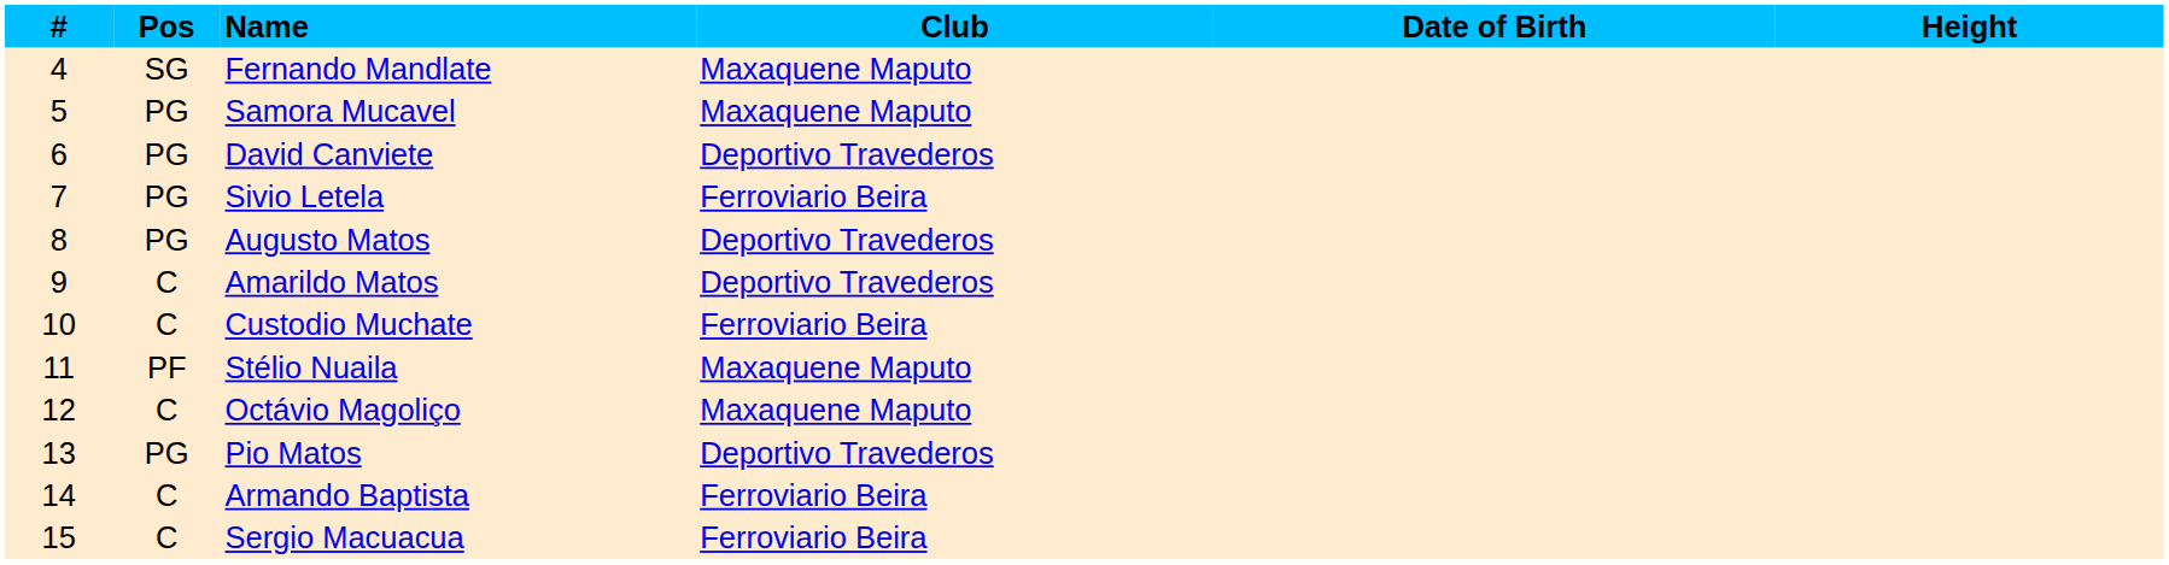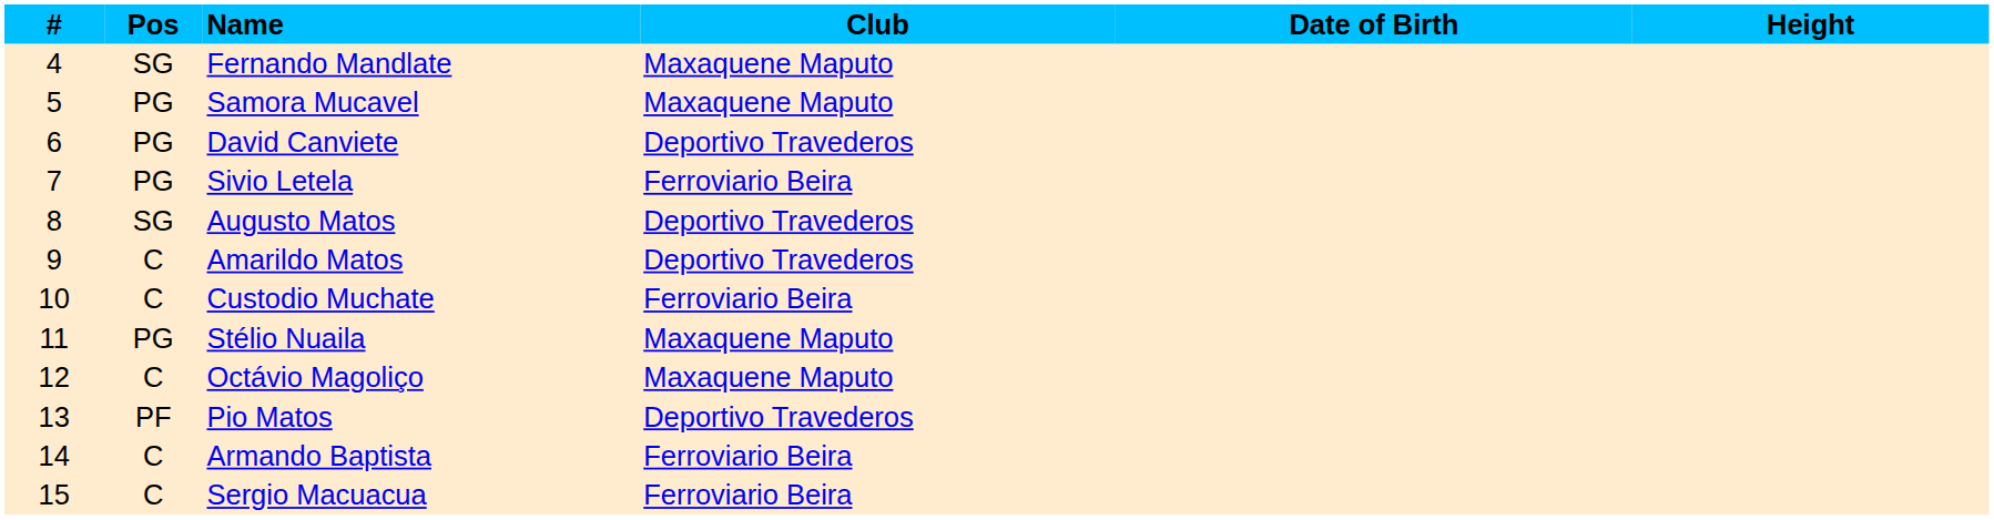 <table border=0 cellpadding=2 cellspacing=0  |- bgcolor=#FFECCE style="text-align:center; font-size:90%;" width=80%>
 <tr bgcolor=#00BFFF>
 <th width=5%>#</th>
 <th width=5%>Pos</th>
 <th width=22% align=left>Name</th>
 <th width=24%>Club</th>
 <th width=26%>Date of Birth</th>
 <th width=18%>Height</th>
 </tr>
 <tr>
 <td>4</td>
 <td>SG</td>
 <td align=left><a href='#'>Fernando Mandlate</a></td>
 <td align=left> <a href='#'>Maxaquene Maputo</a></td>
 <td align=left></td>
 <td></td>
 </tr>
 <tr>
 <td>5</td>
 <td>PG</td>
 <td align=left><a href='#'>Samora Mucavel</a></td>
 <td align=left> <a href='#'>Maxaquene Maputo</a></td>
 <td align=left></td>
 <td></td>
 </tr>
 <tr>
 <td>6</td>
 <td>PG</td>
 <td align=left><a href='#'>David Canviete</a></td>
 <td align=left> <a href='#'>Deportivo Travederos</a></td>
 <td align=left></td>
 <td></td>
 </tr>
 <tr>
 <td>7</td>
 <td>PG</td>
 <td align=left><a href='#'>Sivio Letela</a></td>
 <td align=left> <a href='#'>Ferroviario Beira</a></td>
 <td align=left></td>
 <td></td>
 </tr>
 <tr>
 <td>8</td>
-<td>PG</td>
+<td>SG</td>
 <td align=left><a href='#'>Augusto Matos</a></td>
 <td align=left> <a href='#'>Deportivo Travederos</a></td>
 <td align=left></td>
 <td></td>
 </tr>
 <tr>
 <td>9</td>
 <td>C</td>
 <td align=left><a href='#'>Amarildo Matos</a></td>
 <td align=left> <a href='#'>Deportivo Travederos</a></td>
 <td align=left></td>
 <td></td>
 </tr>
 <tr>
 <td>10</td>
 <td>C</td>
 <td align=left><a href='#'>Custodio Muchate</a></td>
 <td align=left> <a href='#'>Ferroviario Beira</a></td>
 <td align=left></td>
 <td></td>
 </tr>
 <tr>
 <td>11</td>
-<td>PF</td>
+<td>PG</td>
 <td align=left><a href='#'>Stélio Nuaila</a></td>
 <td align=left> <a href='#'>Maxaquene Maputo</a></td>
 <td align=left></td>
 <td></td>
 </tr>
 <tr>
 <td>12</td>
 <td>C</td>
 <td align=left><a href='#'>Octávio Magoliço</a></td>
 <td align=left> <a href='#'>Maxaquene Maputo</a></td>
 <td align=left></td>
 <td></td>
 </tr>
 <tr>
 <td>13</td>
-<td>PG</td>
+<td>PF</td>
 <td align=left><a href='#'>Pio Matos</a></td>
 <td align=left> <a href='#'>Deportivo Travederos</a></td>
 <td align=left></td>
 <td></td>
 </tr>
 <tr>
 <td>14</td>
 <td>C</td>
 <td align=left><a href='#'>Armando Baptista</a></td>
 <td align=left> <a href='#'>Ferroviario Beira</a></td>
 <td align=left></td>
 <td></td>
 </tr>
 <tr>
 <td>15</td>
 <td>C</td>
 <td align=left><a href='#'>Sergio Macuacua</a></td>
 <td align=left> <a href='#'>Ferroviario Beira</a></td>
 <td align=left></td>
 <td></td>
 </tr>
 </table>
